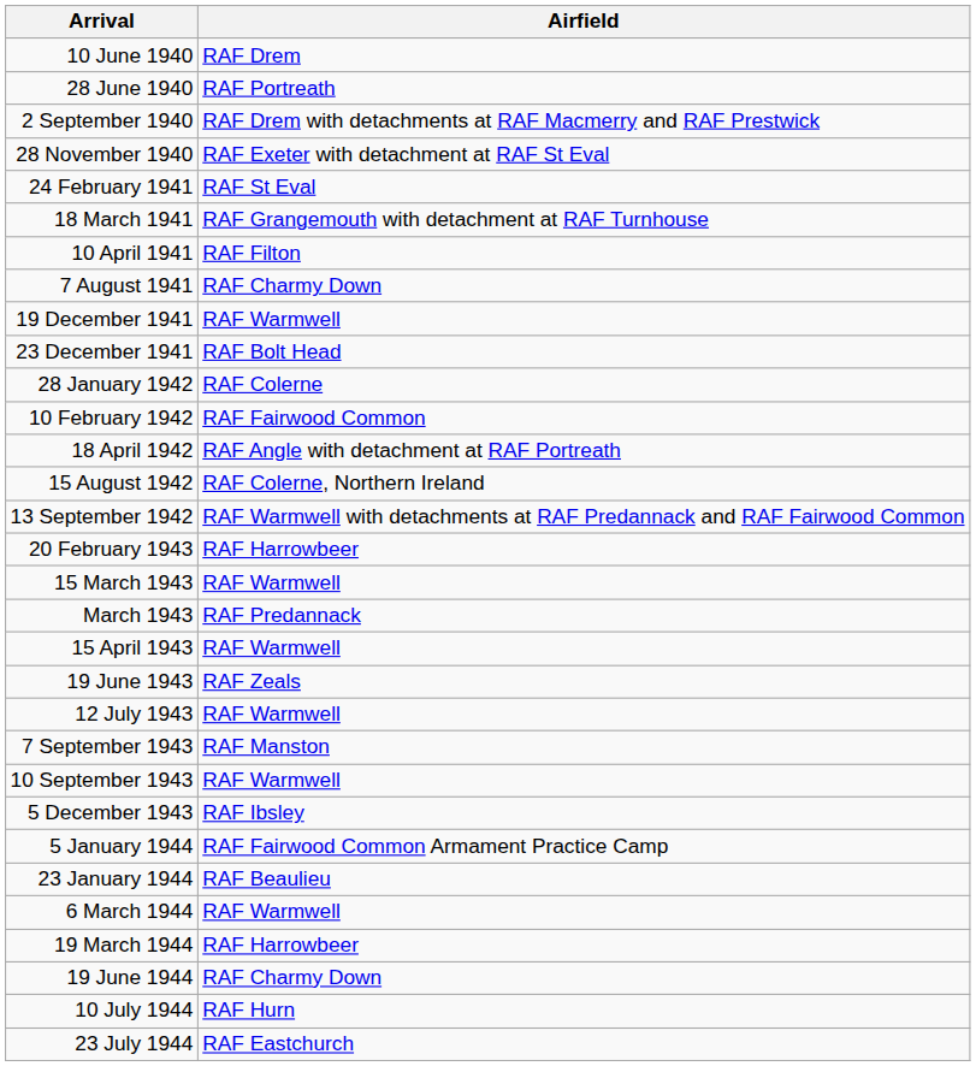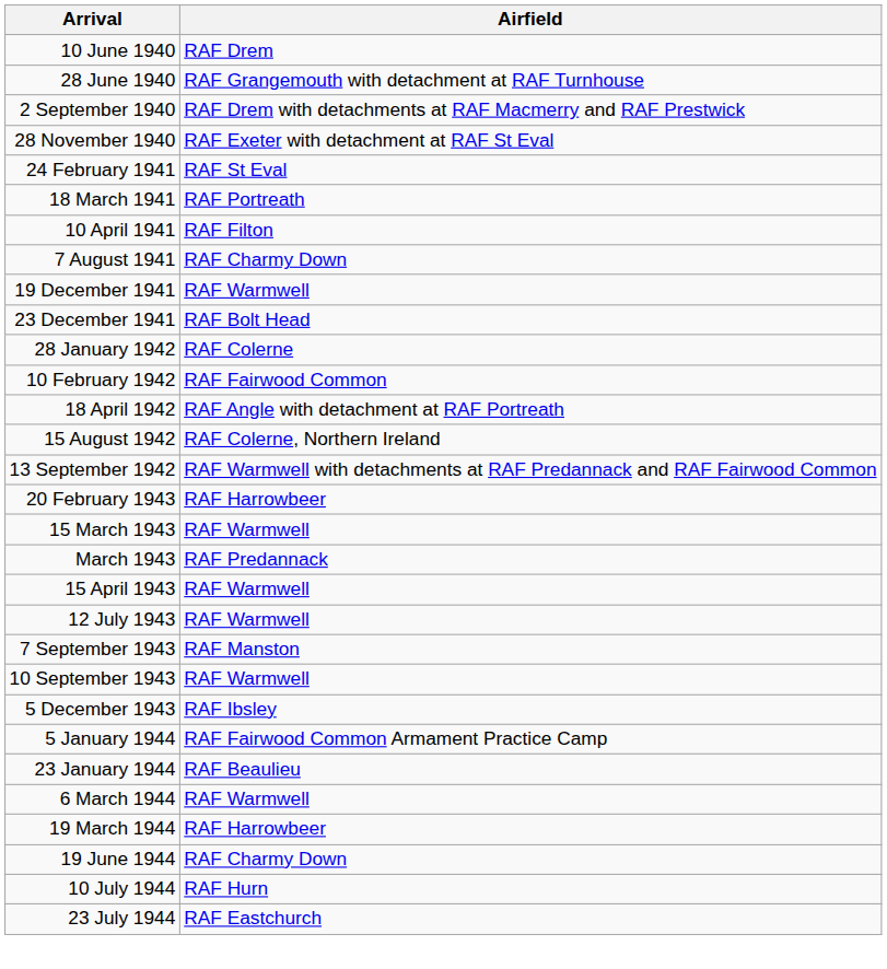 <table class="wikitable">
 <tr>
 <th>Arrival</th>
 <th>Airfield</th>
 </tr>
 <tr>
 <td align="right">10 June 1940</td>
 <td><a href='#'>RAF Drem</a></td>
 </tr>
 <tr>
 <td align="right">28 June 1940</td>
-<td><a href='#'>RAF Portreath</a></td>
+<td><a href='#'>RAF Grangemouth</a> with detachment at <a href='#'>RAF Turnhouse</a></td>
 </tr>
 <tr>
 <td align="right">2 September 1940</td>
 <td><a href='#'>RAF Drem</a> with detachments at <a href='#'>RAF Macmerry</a> and <a href='#'>RAF Prestwick</a></td>
 </tr>
 <tr>
 <td align="right">28 November 1940</td>
 <td><a href='#'>RAF Exeter</a> with detachment at <a href='#'>RAF St Eval</a></td>
 </tr>
 <tr>
 <td align="right">24 February 1941</td>
 <td><a href='#'>RAF St Eval</a></td>
 </tr>
 <tr>
 <td align="right">18 March 1941</td>
-<td><a href='#'>RAF Grangemouth</a> with detachment at <a href='#'>RAF Turnhouse</a></td>
+<td><a href='#'>RAF Portreath</a></td>
 </tr>
 <tr>
 <td align="right">10 April 1941</td>
 <td><a href='#'>RAF Filton</a></td>
 </tr>
 <tr>
 <td align="right">7 August 1941</td>
 <td><a href='#'>RAF Charmy Down</a></td>
 </tr>
 <tr>
 <td align="right">19 December 1941</td>
 <td><a href='#'>RAF Warmwell</a></td>
 </tr>
 <tr>
 <td align="right">23 December 1941</td>
 <td><a href='#'>RAF Bolt Head</a></td>
 </tr>
 <tr>
 <td align="right">28 January 1942</td>
 <td><a href='#'>RAF Colerne</a></td>
 </tr>
 <tr>
 <td align="right">10 February 1942</td>
 <td><a href='#'>RAF Fairwood Common</a></td>
 </tr>
 <tr>
 <td align="right">18 April 1942</td>
 <td><a href='#'>RAF Angle</a> with detachment at <a href='#'>RAF Portreath</a></td>
 </tr>
 <tr>
 <td align="right">15 August 1942</td>
 <td><a href='#'>RAF Colerne</a>, Northern Ireland</td>
 </tr>
 <tr>
 <td align="right">13 September 1942</td>
 <td><a href='#'>RAF Warmwell</a> with detachments at <a href='#'>RAF Predannack</a> and <a href='#'>RAF Fairwood Common</a></td>
 </tr>
 <tr>
 <td align="right">20 February 1943</td>
 <td><a href='#'>RAF Harrowbeer</a></td>
 </tr>
 <tr>
 <td align="right">15 March 1943</td>
 <td><a href='#'>RAF Warmwell</a></td>
 </tr>
 <tr>
 <td align="right">March 1943</td>
 <td><a href='#'>RAF Predannack</a></td>
 </tr>
 <tr>
 <td align="right">15 April 1943</td>
 <td><a href='#'>RAF Warmwell</a></td>
 </tr>
 <tr>
-<td align="right">19 June 1943</td>
-<td><a href='#'>RAF Zeals</a></td>
-</tr>
-<tr>
 <td align="right">12 July 1943</td>
 <td><a href='#'>RAF Warmwell</a></td>
 </tr>
 <tr>
 <td align="right">7 September 1943</td>
 <td><a href='#'>RAF Manston</a></td>
 </tr>
 <tr>
 <td align="right">10 September 1943</td>
 <td><a href='#'>RAF Warmwell</a></td>
 </tr>
 <tr>
 <td align="right">5 December 1943</td>
 <td><a href='#'>RAF Ibsley</a></td>
 </tr>
 <tr>
 <td align="right">5 January 1944</td>
 <td><a href='#'>RAF Fairwood Common</a> Armament Practice Camp</td>
 </tr>
 <tr>
 <td align="right">23 January 1944</td>
 <td><a href='#'>RAF Beaulieu</a></td>
 </tr>
 <tr>
 <td align="right">6 March 1944</td>
 <td><a href='#'>RAF Warmwell</a></td>
 </tr>
 <tr>
 <td align="right">19 March 1944</td>
 <td><a href='#'>RAF Harrowbeer</a></td>
 </tr>
 <tr>
 <td align="right">19 June 1944</td>
 <td><a href='#'>RAF Charmy Down</a></td>
 </tr>
 <tr>
 <td align="right">10 July 1944</td>
 <td><a href='#'>RAF Hurn</a></td>
 </tr>
 <tr>
 <td align="right">23 July 1944</td>
 <td><a href='#'>RAF Eastchurch</a></td>
 </tr>
 </table>
